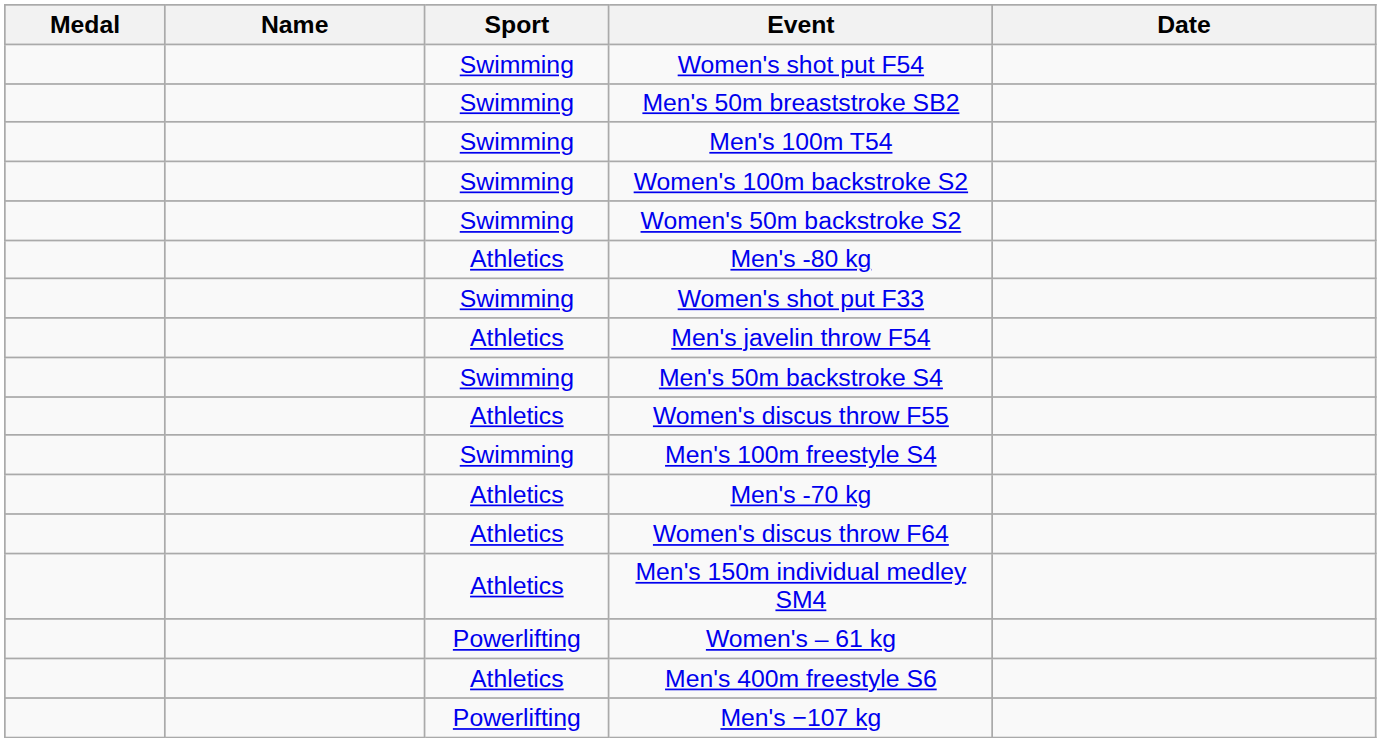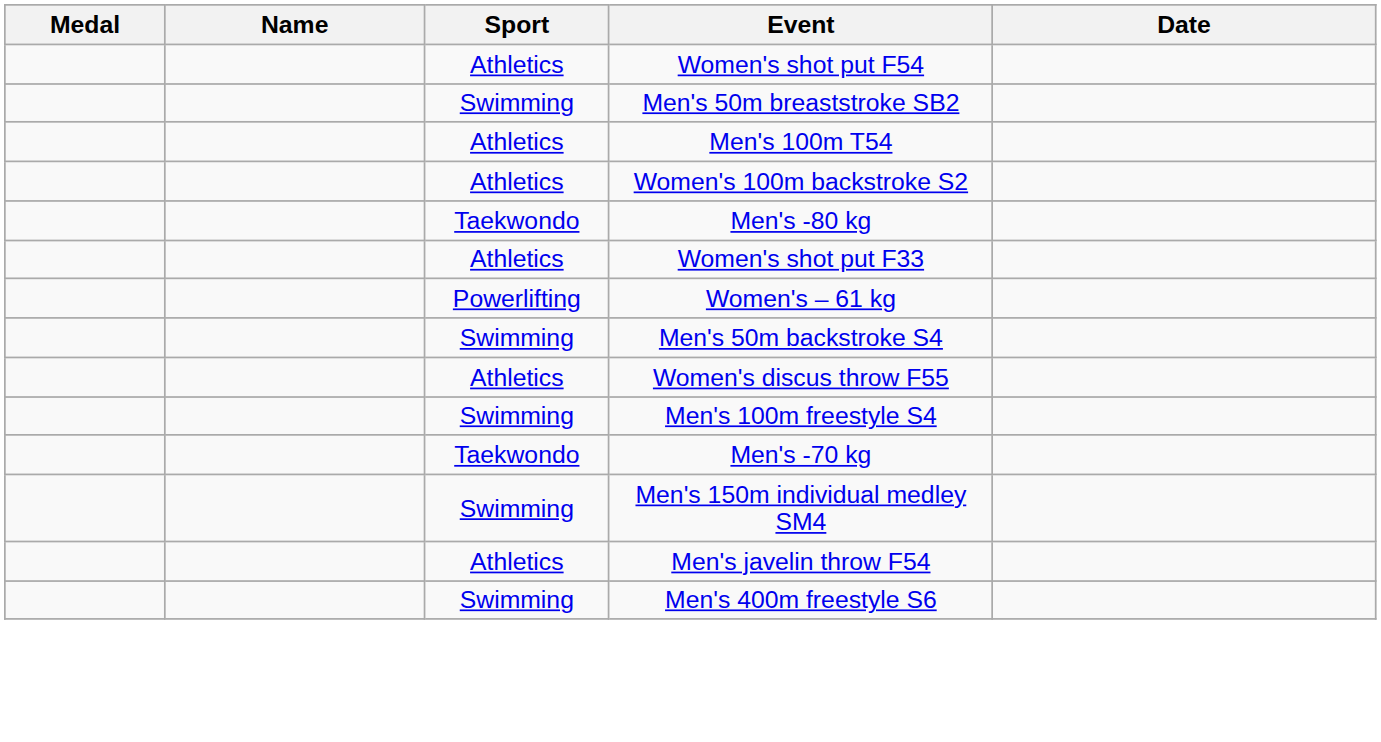 <table class="wikitable sortable" style="font-size:90%; text-align:center">
 <tr>
 <th style="width:6em">Medal</th>
 <th style="width:10em">Name</th>
 <th style="width:7em">Sport</th>
 <th style="width:15em">Event</th>
 <th style="width:15em">Date</th>
 </tr>
 <tr>
 <td></td>
 <td></td>
-<td><a href='#'>Swimming</a></td>
+<td><a href='#'>Athletics</a></td>
 <td><a href='#'>Women's shot put F54</a></td>
 <td></td>
 </tr>
 <tr>
 <td></td>
 <td></td>
 <td><a href='#'>Swimming</a></td>
 <td><a href='#'>Men's 50m breaststroke SB2</a></td>
 <td></td>
 </tr>
 <tr>
 <td></td>
 <td></td>
-<td><a href='#'>Swimming</a></td>
+<td><a href='#'>Athletics</a></td>
 <td><a href='#'>Men's 100m T54</a></td>
 <td></td>
 </tr>
 <tr>
 <td></td>
 <td></td>
-<td><a href='#'>Swimming</a></td>
+<td><a href='#'>Athletics</a></td>
 <td><a href='#'>Women's 100m backstroke S2</a></td>
 <td></td>
 </tr>
 <tr>
 <td></td>
 <td></td>
-<td><a href='#'>Swimming</a></td>
-<td><a href='#'>Women's 50m backstroke S2</a></td>
+<td><a href='#'>Taekwondo</a></td>
+<td><a href='#'>Men's -80 kg</a></td>
 <td></td>
 </tr>
 <tr>
 <td></td>
 <td></td>
 <td><a href='#'>Athletics</a></td>
-<td><a href='#'>Men's -80 kg</a></td>
-<td></td>
-</tr>
-<tr>
-<td></td>
-<td></td>
-<td><a href='#'>Swimming</a></td>
 <td><a href='#'>Women's shot put F33</a></td>
 <td></td>
 </tr>
 <tr>
 <td></td>
 <td></td>
-<td><a href='#'>Athletics</a></td>
-<td><a href='#'>Men's javelin throw F54</a></td>
+<td><a href='#'>Powerlifting</a></td>
+<td><a href='#'>Women's – 61 kg</a></td>
 <td></td>
 </tr>
 <tr>
 <td></td>
 <td></td>
 <td><a href='#'>Swimming</a></td>
 <td><a href='#'>Men's 50m backstroke S4</a></td>
 <td></td>
 </tr>
 <tr>
 <td></td>
 <td></td>
 <td><a href='#'>Athletics</a></td>
 <td><a href='#'>Women's discus throw F55</a></td>
 <td></td>
 </tr>
 <tr>
 <td></td>
 <td></td>
 <td><a href='#'>Swimming</a></td>
 <td><a href='#'>Men's 100m freestyle S4</a></td>
 <td></td>
 </tr>
 <tr>
 <td></td>
 <td></td>
-<td><a href='#'>Athletics</a></td>
+<td><a href='#'>Taekwondo</a></td>
 <td><a href='#'>Men's -70 kg</a></td>
 <td></td>
 </tr>
 <tr>
 <td></td>
 <td></td>
-<td><a href='#'>Athletics</a></td>
-<td><a href='#'>Women's discus throw F64</a></td>
+<td><a href='#'>Swimming</a></td>
+<td><a href='#'>Men's 150m individual medley SM4</a></td>
 <td></td>
 </tr>
 <tr>
 <td></td>
 <td></td>
 <td><a href='#'>Athletics</a></td>
-<td><a href='#'>Men's 150m individual medley SM4</a></td>
+<td><a href='#'>Men's javelin throw F54</a></td>
 <td></td>
 </tr>
 <tr>
 <td></td>
 <td></td>
-<td><a href='#'>Powerlifting</a></td>
-<td><a href='#'>Women's – 61 kg</a></td>
-<td></td>
-</tr>
-<tr>
-<td></td>
-<td></td>
-<td><a href='#'>Athletics</a></td>
+<td><a href='#'>Swimming</a></td>
 <td><a href='#'>Men's 400m freestyle S6</a></td>
 <td></td>
 </tr>
-<tr>
-<td></td>
-<td></td>
-<td><a href='#'>Powerlifting</a></td>
-<td><a href='#'>Men's −107 kg</a></td>
-<td></td>
-</tr>
 </table>
